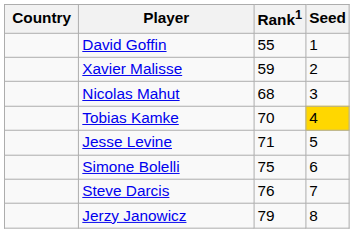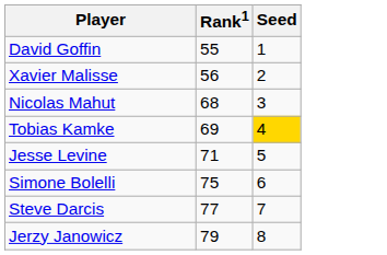 <table class="sortable wikitable">
 <tr>
-<th width="70">Country</th>
 <th width="175">Player</th>
 <th>Rank<sup>1</sup></th>
 <th>Seed</th>
 </tr>
 <tr>
-<td></td>
 <td><a href='#'>David Goffin</a></td>
 <td>55</td>
 <td>1</td>
 </tr>
 <tr>
-<td></td>
 <td><a href='#'>Xavier Malisse</a></td>
-<td>59</td>
+<td>56</td>
 <td>2</td>
 </tr>
 <tr>
-<td></td>
 <td><a href='#'>Nicolas Mahut</a></td>
 <td>68</td>
 <td>3</td>
 </tr>
 <tr>
-<td></td>
 <td><a href='#'>Tobias Kamke</a></td>
-<td>70</td>
+<td>69</td>
 <td style="background: gold;">4</td>
 </tr>
 <tr>
-<td></td>
 <td><a href='#'>Jesse Levine</a></td>
 <td>71</td>
 <td>5</td>
 </tr>
 <tr>
-<td></td>
 <td><a href='#'>Simone Bolelli</a></td>
 <td>75</td>
 <td>6</td>
 </tr>
 <tr>
-<td></td>
 <td><a href='#'>Steve Darcis</a></td>
-<td>76</td>
+<td>77</td>
 <td>7</td>
 </tr>
 <tr>
-<td></td>
 <td><a href='#'>Jerzy Janowicz</a></td>
 <td>79</td>
 <td>8</td>
 </tr>
 </table>
